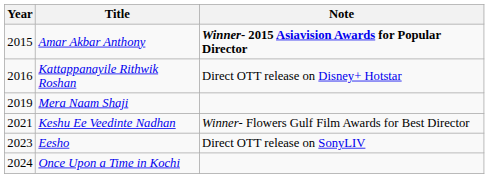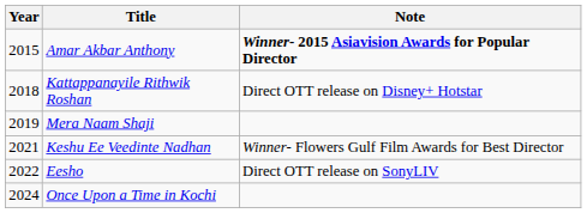 <table class="wikitable">
 <tr>
 <th>Year</th>
 <th><strong>Title</strong></th>
 <th>Note</th>
 </tr>
 <tr>
 <td>2015</td>
 <td><em><a href='#'>Amar Akbar Anthony</a></em></td>
 <td><strong><em>Winner</em>- 2015 <a href='#'>Asiavision Awards</a> for Popular Director</strong></td>
 </tr>
 <tr>
-<td>2016</td>
+<td>2018</td>
 <td><em><a href='#'>Kattappanayile Rithwik Roshan</a></em></td>
 <td>Direct OTT release on <a href='#'>Disney+ Hotstar</a></td>
 </tr>
 <tr>
 <td>2019</td>
 <td><em><a href='#'>Mera Naam Shaji</a></em></td>
 <td></td>
 </tr>
 <tr>
 <td>2021</td>
 <td><em><a href='#'>Keshu Ee Veedinte Nadhan</a></em></td>
 <td><em>Winner</em>- Flowers Gulf Film Awards for Best Director</td>
 </tr>
 <tr>
-<td>2023</td>
+<td>2022</td>
 <td><em><a href='#'>Eesho</a></em></td>
 <td>Direct OTT release on <a href='#'>SonyLIV</a></td>
 </tr>
 <tr>
 <td>2024</td>
 <td><em><a href='#'>Once Upon a Time in Kochi</a></em></td>
 <td></td>
 </tr>
 </table>
